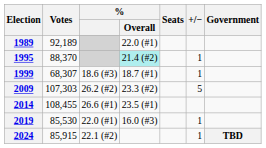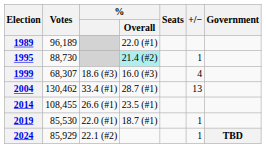 <table class="wikitable" style="text-align:right;">
 <tr>
 <th rowspan=2>Election</th>
 <th rowspan=2>Votes</th>
 <th colspan=2>%</th>
 <th rowspan=2>Seats</th>
 <th rowspan=2>+/−</th>
 <th rowspan=2>Government</th>
 </tr>
 <tr>
 <th></th>
 <th>Overall</th>
 </tr>
 <tr>
 <th><a href='#'>1989</a></th>
-<td>92,189</td>
+<td>96,189</td>
 <td bgcolor="lightgrey"></td>
 <td>22.0 (#1)</td>
 <td></td>
 <td></td>
 <td></td>
 </tr>
 <tr>
 <th><a href='#'>1995</a></th>
-<td>88,370</td>
+<td>88,730</td>
 <td bgcolor="lightgrey"></td>
 <td style="background: paleturquoise;">21.4 (#2)</td>
 <td></td>
 <td> 1</td>
 <td></td>
 </tr>
 <tr>
 <th><a href='#'>1999</a></th>
 <td>68,307</td>
 <td>18.6 (#3)</td>
-<td>18.7 (#1)</td>
+<td>16.0 (#3)</td>
 <td></td>
-<td> 1</td>
+<td> 4</td>
 <td></td>
 </tr>
 <tr>
-<th><a href='#'>2009</a></th>
-<td>107,303</td>
-<td>26.2 (#2)</td>
-<td>23.3 (#2)</td>
+<th><a href='#'>2004</a></th>
+<td>130,462</td>
+<td>33.4 (#1)</td>
+<td>28.7 (#1)</td>
 <td></td>
-<td> 5</td>
+<td> 13</td>
 <td></td>
 </tr>
 <tr>
 <th><a href='#'>2014</a></th>
 <td>108,455</td>
 <td>26.6 (#1)</td>
 <td>23.5 (#1)</td>
 <td></td>
 <td></td>
 <td></td>
 </tr>
 <tr>
 <th><a href='#'>2019</a></th>
 <td>85,530</td>
 <td>22.0 (#1)</td>
-<td>16.0 (#3)</td>
+<td>18.7 (#1)</td>
 <td></td>
 <td> 1</td>
 <td></td>
 </tr>
 <tr>
 <th><a href='#'>2024</a></th>
-<td>85,915</td>
+<td>85,929</td>
 <td>22.1 (#2)</td>
 <td></td>
 <td></td>
 <td> 1</td>
 <th>TBD</th>
 </tr>
 </table>
